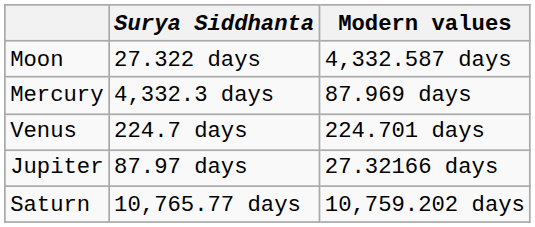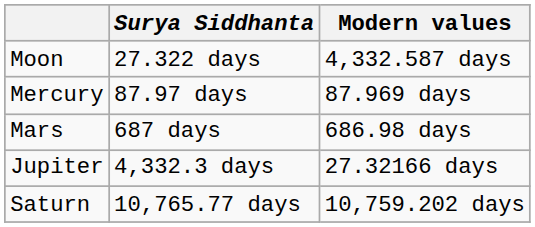 <table class="wikitable">
 <tr>
 <th></th>
 <th><em>Surya Siddhanta</em></th>
 <th>Modern values</th>
 </tr>
 <tr>
 <td>Moon</td>
 <td>27.322 days</td>
 <td>4,332.587 days</td>
 </tr>
 <tr>
 <td>Mercury</td>
-<td>4,332.3 days</td>
+<td>87.97 days</td>
 <td>87.969 days</td>
 </tr>
 <tr>
-<td>Venus</td>
-<td>224.7 days</td>
-<td>224.701 days</td>
+<td>Mars</td>
+<td>687 days</td>
+<td>686.98 days</td>
 </tr>
 <tr>
 <td>Jupiter</td>
-<td>87.97 days</td>
+<td>4,332.3 days</td>
 <td>27.32166 days</td>
 </tr>
 <tr>
 <td>Saturn</td>
 <td>10,765.77 days</td>
 <td>10,759.202 days</td>
 </tr>
 </table>
